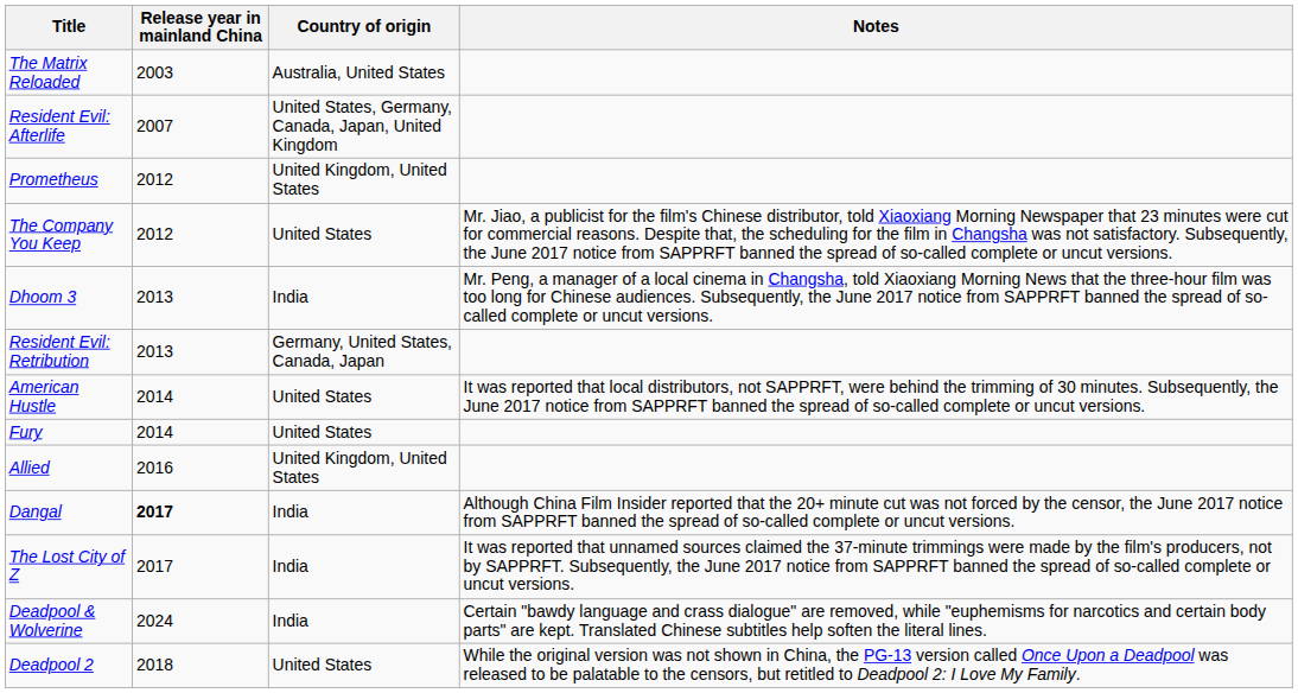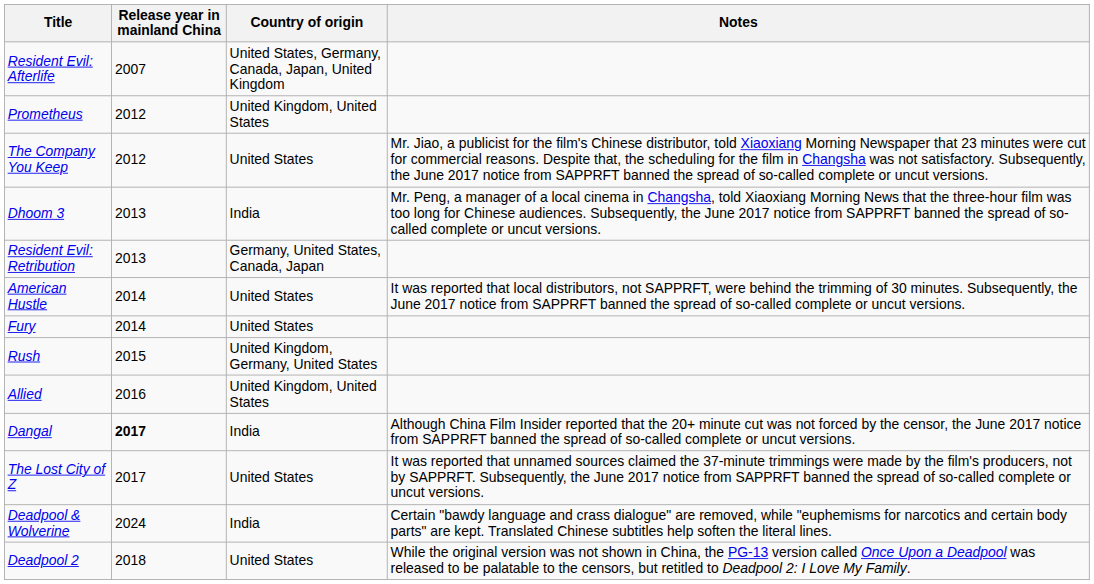 <table class="wikitable sortable">
 <tr>
 <th>Title</th>
 <th>Release year in mainland China</th>
 <th>Country of origin</th>
 <th class="unsortable">Notes</th>
-</tr>
-<tr>
-<td data-sort-value="Matrix Reloaded, The"><em><a href='#'>The Matrix Reloaded</a></em></td>
-<td>2003</td>
-<td>Australia, United States</td>
-<td></td>
 </tr>
 <tr>
 <td><em><a href='#'>Resident Evil: Afterlife</a></em></td>
 <td>2007</td>
 <td>United States, Germany, Canada, Japan, United Kingdom</td>
 <td></td>
 </tr>
 <tr>
 <td><em><a href='#'>Prometheus</a></em></td>
 <td>2012</td>
 <td>United Kingdom, United States</td>
 <td></td>
 </tr>
 <tr>
 <td><a href='#'><em>The Company You Keep</em></a></td>
 <td>2012</td>
 <td>United States</td>
 <td>Mr. Jiao, a publicist for the film's Chinese distributor, told <a href='#'>Xiaoxiang</a> Morning Newspaper that 23 minutes were cut for commercial reasons. Despite that, the scheduling for the film in <a href='#'>Changsha</a> was not satisfactory. Subsequently, the June 2017 notice from SAPPRFT banned the spread of so-called complete or uncut versions.</td>
 </tr>
 <tr>
 <td><em><a href='#'>Dhoom 3</a></em></td>
 <td>2013</td>
 <td>India</td>
 <td>Mr. Peng, a manager of a local cinema in <a href='#'>Changsha</a>, told Xiaoxiang Morning News that the three-hour film was too long for Chinese audiences. Subsequently, the June 2017 notice from SAPPRFT banned the spread of so-called complete or uncut versions.</td>
 </tr>
 <tr>
 <td><em><a href='#'>Resident Evil: Retribution</a></em></td>
 <td>2013</td>
 <td>Germany, United States, Canada, Japan</td>
 <td></td>
 </tr>
 <tr>
 <td><em><a href='#'>American Hustle</a></em></td>
 <td>2014</td>
 <td>United States</td>
 <td>It was reported that local distributors, not SAPPRFT, were behind the trimming of 30 minutes. Subsequently, the June 2017 notice from SAPPRFT banned the spread of so-called complete or uncut versions.</td>
 </tr>
 <tr>
 <td><em><a href='#'>Fury</a></em></td>
 <td>2014</td>
 <td>United States</td>
 <td></td>
 </tr>
 <tr>
+<td><em><a href='#'>Rush</a></em></td>
+<td>2015</td>
+<td>United Kingdom, Germany, United States</td>
+<td></td>
+</tr>
+<tr>
 <td><em><a href='#'>Allied</a></em></td>
 <td>2016</td>
 <td>United Kingdom, United States</td>
 <td></td>
 </tr>
 <tr>
 <td><em><a href='#'>Dangal</a></em></td>
 <td><strong>2017</strong></td>
 <td>India</td>
 <td>Although China Film Insider reported that the 20+ minute cut was not forced by the censor, the June 2017 notice from SAPPRFT banned the spread of so-called complete or uncut versions.</td>
 </tr>
 <tr>
 <td><em><a href='#'>The Lost City of Z</a></em></td>
 <td>2017</td>
-<td>India</td>
+<td>United States</td>
 <td>It was reported that unnamed sources claimed the 37-minute trimmings were made by the film's producers, not by SAPPRFT. Subsequently, the June 2017 notice from SAPPRFT banned the spread of so-called complete or uncut versions.</td>
 </tr>
 <tr>
 <td><em><a href='#'>Deadpool & Wolverine</a></em></td>
 <td>2024</td>
 <td>India</td>
 <td>Certain "bawdy language and crass dialogue" are removed, while "euphemisms for narcotics and certain body parts" are kept. Translated Chinese subtitles help soften the literal lines.</td>
 </tr>
 <tr>
 <td><em><a href='#'>Deadpool 2</a></em></td>
 <td>2018</td>
 <td>United States</td>
 <td>While the original version was not shown in China, the <a href='#'>PG-13</a> version called <em><a href='#'>Once Upon a Deadpool</a></em> was released to be palatable to the censors, but retitled to <em>Deadpool 2: I Love My Family</em>.</td>
 </tr>
 </table>
